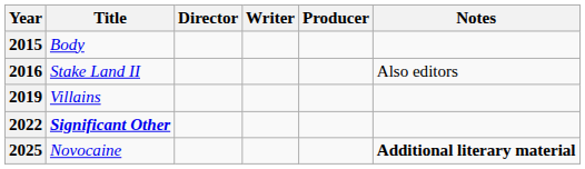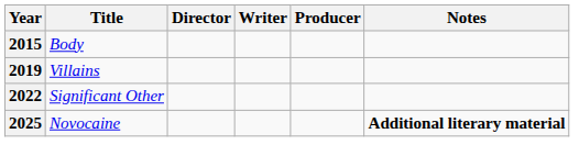 <table class="wikitable plainrowheaders">
 <tr>
 <th scope="col">Year</th>
 <th scope="col">Title</th>
 <th scope="col">Director</th>
 <th scope="col">Writer</th>
 <th scope="col">Producer</th>
 <th scope="col">Notes</th>
 </tr>
 <tr>
 <th scope="row">2015</th>
 <td><em><a href='#'>Body</a></em></td>
 <td></td>
 <td></td>
 <td></td>
 <td></td>
 </tr>
 <tr>
-<th scope="row">2016</th>
-<td><em><a href='#'>Stake Land II</a></em></td>
-<td></td>
-<td></td>
-<td></td>
-<td>Also editors</td>
-</tr>
-<tr>
 <th scope="row">2019</th>
 <td><em><a href='#'>Villains</a></em></td>
 <td></td>
 <td></td>
 <td></td>
 <td></td>
 </tr>
 <tr>
 <th scope="row">2022</th>
-<td><strong><em><a href='#'>Significant Other</a></em></strong></td>
+<td><em><a href='#'>Significant Other</a></em></td>
 <td></td>
 <td></td>
 <td></td>
 <td></td>
 </tr>
 <tr>
 <th scope="row">2025</th>
 <td><em><a href='#'>Novocaine</a></em></td>
 <td></td>
 <td></td>
 <td></td>
 <td><strong>Additional literary material</strong></td>
 </tr>
 </table>
